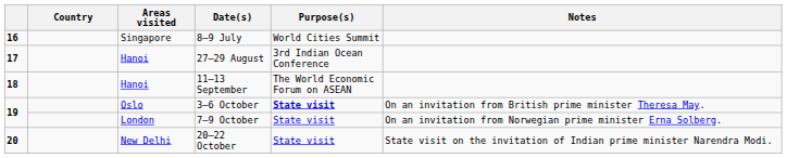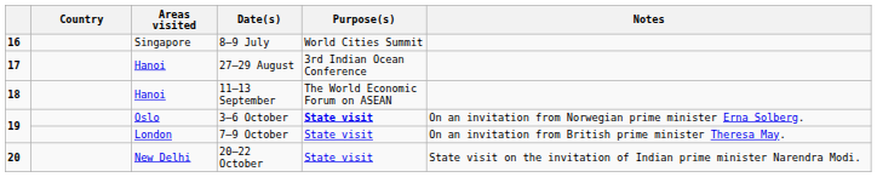 <table class="wikitable outercollapse sortable" style="margin: 1em auto 1em auto">
 <tr>
 <th style="width: 3%;"></th>
 <th width=120>Country</th>
 <th width=100>Areas visited</th>
 <th width=100>Date(s)</th>
 <th width=150>Purpose(s)</th>
 <th width=550>Notes</th>
 </tr>
 <tr>
 <td><strong>16</strong></td>
 <td></td>
 <td>Singapore</td>
 <td>8–9 July</td>
 <td>World Cities Summit</td>
 <td></td>
 </tr>
 <tr>
 <td><strong>17</strong></td>
 <td></td>
 <td><a href='#'>Hanoi</a></td>
 <td>27–29 August</td>
 <td>3rd Indian Ocean Conference</td>
 <td></td>
 </tr>
 <tr>
 <td><strong>18</strong></td>
 <td></td>
 <td><a href='#'>Hanoi</a></td>
 <td>11–13 September</td>
 <td>The World Economic Forum on ASEAN</td>
 <td></td>
 </tr>
 <tr>
 <td rowspan="2"><strong>19</strong></td>
 <td></td>
 <td><a href='#'>Oslo</a></td>
 <td>3–6 October</td>
 <td><strong><a href='#'>State visit</a></strong></td>
-<td>On an invitation from British prime minister <a href='#'>Theresa May</a>.</td>
+<td>On an invitation from Norwegian prime minister <a href='#'>Erna Solberg</a>.</td>
 </tr>
 <tr>
 <td></td>
 <td><a href='#'>London</a></td>
 <td>7–9 October</td>
 <td><a href='#'>State visit</a></td>
-<td>On an invitation from Norwegian prime minister <a href='#'>Erna Solberg</a>.</td>
+<td>On an invitation from British prime minister <a href='#'>Theresa May</a>.</td>
 </tr>
 <tr>
 <td><strong>20</strong></td>
 <td></td>
 <td><a href='#'>New Delhi</a></td>
 <td>20–22 October</td>
 <td><a href='#'>State visit</a></td>
 <td> State visit on the invitation of Indian prime minister Narendra Modi.</td>
 </tr>
 </table>
